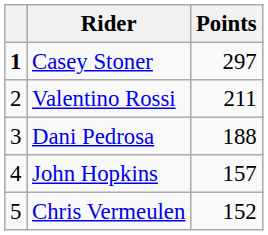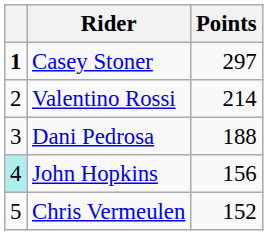 <table class="wikitable" style="font-size: 95%;">
 <tr>
 <th></th>
 <th>Rider</th>
 <th>Points</th>
 </tr>
 <tr>
 <td align=center><strong>1</strong></td>
 <td> <a href='#'>Casey Stoner</a></td>
 <td align=right>297</td>
 </tr>
 <tr>
 <td align=center>2</td>
 <td> <a href='#'>Valentino Rossi</a></td>
-<td align=right>211</td>
+<td align=right>214</td>
 </tr>
 <tr>
 <td align=center>3</td>
 <td> <a href='#'>Dani Pedrosa</a></td>
 <td align=right>188</td>
 </tr>
 <tr>
-<td align=center>4</td>
+<td align=center style="background: paleturquoise;">4</td>
 <td> <a href='#'>John Hopkins</a></td>
-<td align=right>157</td>
+<td align=right>156</td>
 </tr>
 <tr>
 <td align=center>5</td>
 <td> <a href='#'>Chris Vermeulen</a></td>
 <td align=right>152</td>
 </tr>
 </table>
